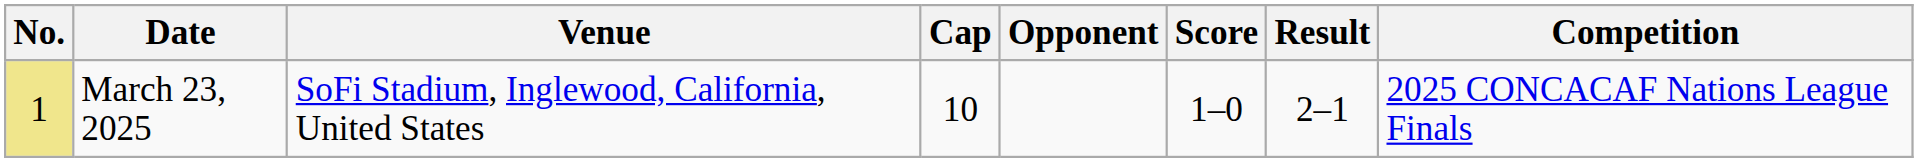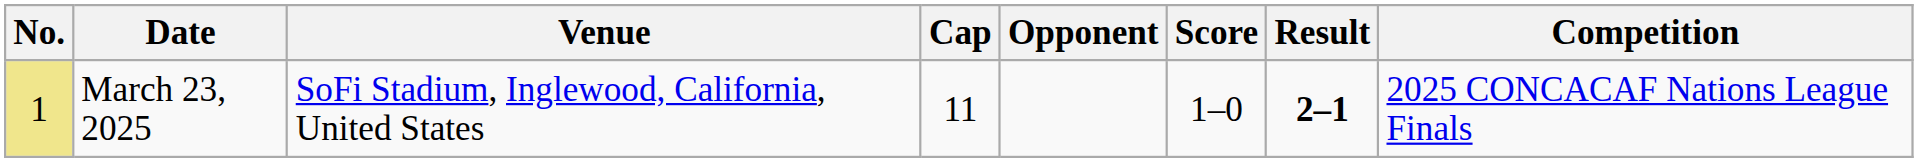 <table class="wikitable sortable">
 <tr>
 <th scope="col">No.</th>
 <th scope="col">Date</th>
 <th scope="col">Venue</th>
 <th scope="col">Cap</th>
 <th scope="col">Opponent</th>
 <th scope="col">Score</th>
 <th scope="col">Result</th>
 <th scope="col">Competition</th>
 </tr>
 <tr>
 <td align="center" style="background: khaki;">1</td>
 <td>March 23, 2025</td>
 <td><a href='#'>SoFi Stadium</a>, <a href='#'>Inglewood, California</a>, United States</td>
-<td align="center">10</td>
+<td align="center">11</td>
 <td></td>
 <td align="center">1–0</td>
-<td align="center">2–1</td>
+<td align="center"><strong>2–1</strong></td>
 <td><a href='#'>2025 CONCACAF Nations League Finals</a></td>
 </tr>
 </table>
